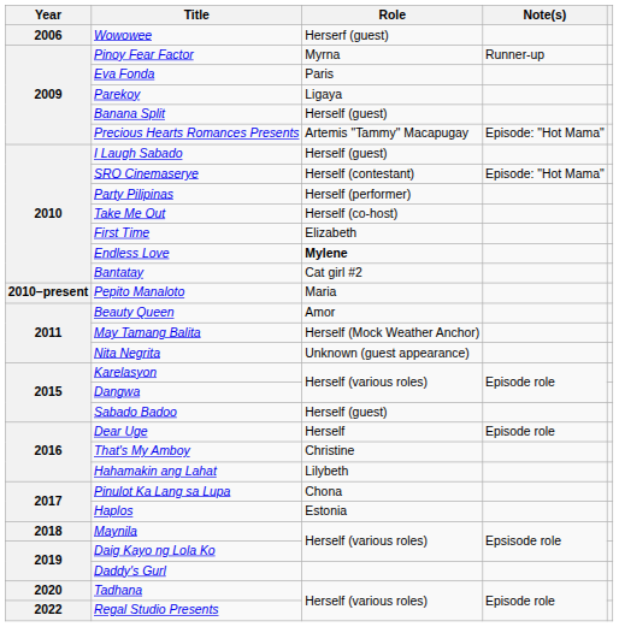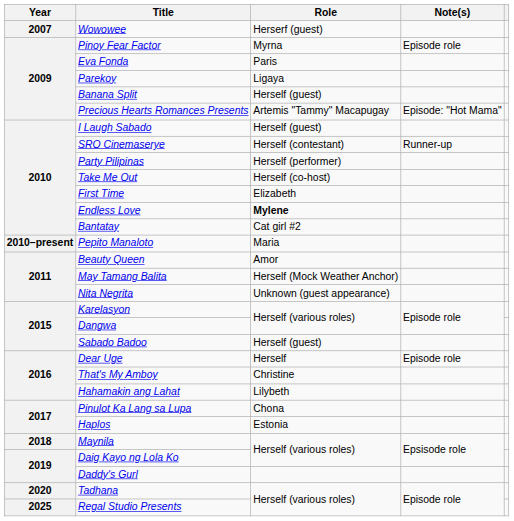 <table class="wikitable sortable plainrowheaders">
 <tr>
 <th scope="col">Year</th>
 <th scope="col">Title</th>
 <th scope="col">Role</th>
 <th scope="col" class="unsortable">Note(s)</th>
 <th scope="col" class="unsortable"></th>
 </tr>
 <tr>
-<th scope="row">2006</th>
+<th scope="row">2007</th>
 <td><em><a href='#'>Wowowee</a></em></td>
 <td>Herserf (guest)</td>
 <td></td>
 <td></td>
 </tr>
 <tr>
 <th rowspan="5" scope="row">2009</th>
 <td><em><a href='#'>Pinoy Fear Factor</a></em></td>
 <td>Myrna</td>
-<td>Runner-up</td>
+<td>Episode role</td>
 <td></td>
 </tr>
 <tr>
 <td><em><a href='#'>Eva Fonda</a></em></td>
 <td>Paris</td>
 <td></td>
 <td></td>
 </tr>
 <tr>
 <td><em><a href='#'>Parekoy</a></em></td>
 <td>Ligaya</td>
 <td></td>
 <td></td>
 </tr>
 <tr>
 <td><em><a href='#'>Banana Split</a></em></td>
 <td>Herself (guest)</td>
 <td></td>
 <td></td>
 </tr>
 <tr>
 <td><em><a href='#'>Precious Hearts Romances Presents</a></em></td>
 <td>Artemis "Tammy" Macapugay</td>
 <td>Episode: "Hot Mama"</td>
 <td></td>
 </tr>
 <tr>
 <th rowspan="7" scope="row">2010</th>
 <td><em><a href='#'>I Laugh Sabado</a></em></td>
 <td>Herself (guest)</td>
 <td></td>
 <td></td>
 </tr>
 <tr>
 <td><em><a href='#'>SRO Cinemaserye</a></em></td>
 <td>Herself (contestant)</td>
-<td>Episode: "Hot Mama"</td>
+<td>Runner-up</td>
 <td></td>
 </tr>
 <tr>
 <td><em><a href='#'>Party Pilipinas</a></em></td>
 <td>Herself (performer)</td>
 <td></td>
 <td></td>
 </tr>
 <tr>
 <td><em><a href='#'>Take Me Out</a></em></td>
 <td>Herself (co-host)</td>
 <td></td>
 <td></td>
 </tr>
 <tr>
 <td><em><a href='#'>First Time</a></em></td>
 <td>Elizabeth</td>
 <td></td>
 <td></td>
 </tr>
 <tr>
 <td><em><a href='#'>Endless Love</a></em></td>
 <td><strong>Mylene</strong></td>
 <td></td>
 <td></td>
 </tr>
 <tr>
 <td><em><a href='#'>Bantatay</a></em></td>
 <td>Cat girl #2</td>
 <td></td>
 <td></td>
 </tr>
 <tr>
 <th scope="row">2010–present</th>
 <td><em><a href='#'>Pepito Manaloto</a></em></td>
 <td>Maria</td>
 <td></td>
 <td></td>
 </tr>
 <tr>
 <th rowspan="3" scope="row">2011</th>
 <td><em><a href='#'>Beauty Queen</a></em></td>
 <td>Amor</td>
 <td></td>
 <td></td>
 </tr>
 <tr>
 <td><em><a href='#'>May Tamang Balita</a></em></td>
 <td>Herself (Mock Weather Anchor)</td>
 <td></td>
 <td></td>
 </tr>
 <tr>
 <td><em><a href='#'>Nita Negrita</a></em></td>
 <td>Unknown (guest appearance)</td>
 <td></td>
 <td></td>
 </tr>
 <tr>
 <th rowspan="3" scope="row">2015</th>
 <td><em><a href='#'>Karelasyon</a></em></td>
 <td rowspan="2">Herself (various roles)</td>
 <td rowspan="2">Episode role</td>
 <td></td>
 </tr>
 <tr>
 <td><em><a href='#'>Dangwa</a></em></td>
 <td></td>
 </tr>
 <tr>
 <td><em><a href='#'>Sabado Badoo</a></em></td>
 <td>Herself (guest)</td>
 <td></td>
 <td></td>
 </tr>
 <tr>
 <th rowspan="3" scope="row">2016</th>
 <td><em><a href='#'>Dear Uge</a></em></td>
 <td>Herself</td>
 <td>Episode role</td>
 <td></td>
 </tr>
 <tr>
 <td><em><a href='#'>That's My Amboy</a></em></td>
 <td>Christine</td>
 <td></td>
 <td></td>
 </tr>
 <tr>
 <td><em><a href='#'>Hahamakin ang Lahat</a></em></td>
 <td>Lilybeth</td>
 <td></td>
 <td></td>
 </tr>
 <tr>
 <th rowspan="2" scope="row">2017</th>
 <td><em><a href='#'>Pinulot Ka Lang sa Lupa</a></em></td>
 <td>Chona</td>
 <td></td>
 <td></td>
 </tr>
 <tr>
 <td><em><a href='#'>Haplos</a></em></td>
 <td>Estonia</td>
 <td></td>
 <td></td>
 </tr>
 <tr>
 <th scope="row">2018</th>
 <td><em><a href='#'>Maynila</a></em></td>
 <td rowspan="2">Herself (various roles)</td>
 <td rowspan="2">Epsisode role</td>
 <td></td>
 </tr>
 <tr>
 <th rowspan="2" scope="row">2019</th>
 <td><em><a href='#'>Daig Kayo ng Lola Ko</a></em></td>
 <td></td>
 </tr>
 <tr>
 <td><em><a href='#'>Daddy's Gurl</a></em></td>
 <td></td>
 <td></td>
 <td></td>
 </tr>
 <tr>
 <th scope="row">2020</th>
 <td><em><a href='#'>Tadhana</a></em></td>
 <td rowspan="2">Herself (various roles)</td>
 <td rowspan="2">Episode role</td>
 <td></td>
 </tr>
 <tr>
-<th scope="row">2022</th>
+<th scope="row">2025</th>
 <td><em><a href='#'>Regal Studio Presents</a></em></td>
 <td></td>
 </tr>
 </table>
